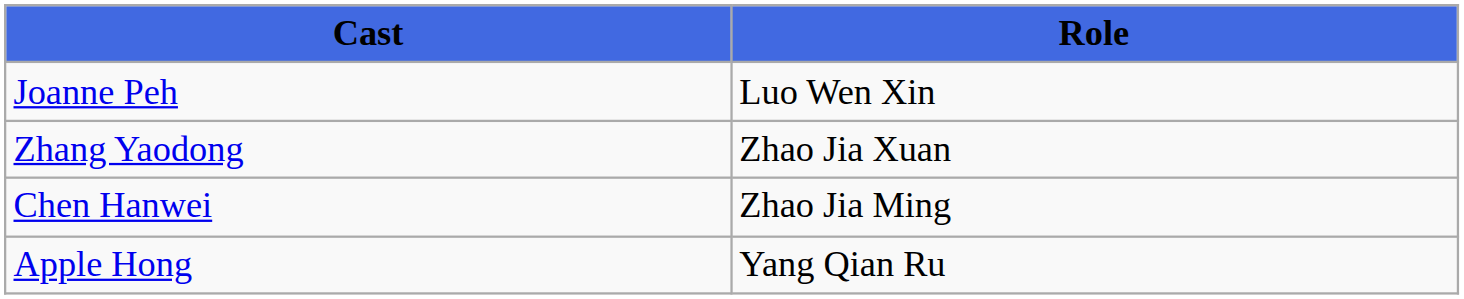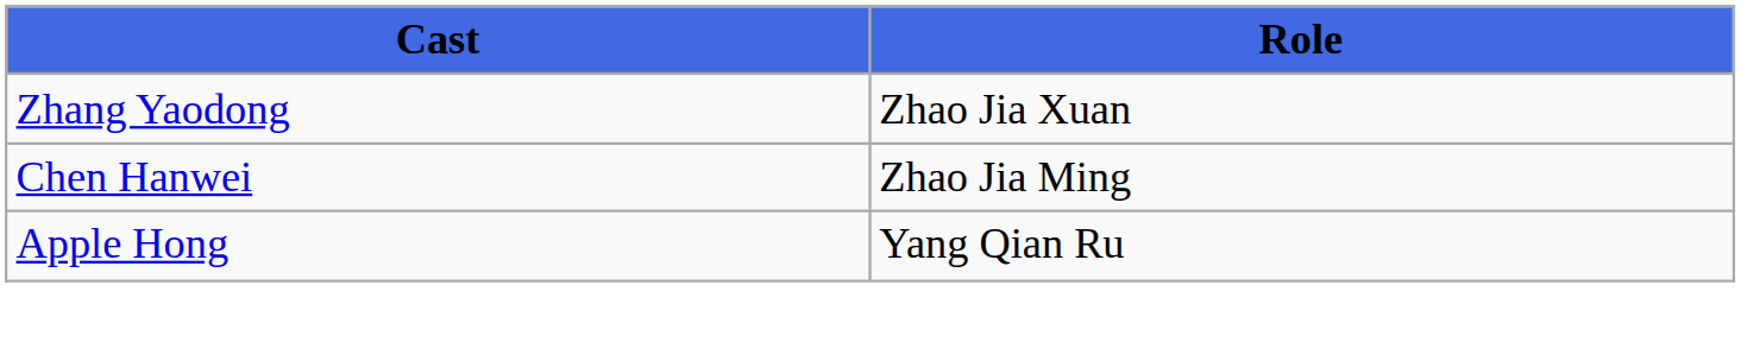 <table class="wikitable">
 <tr>
 <th style="background:RoyalBlue; width:17%">Cast</th>
 <th style="background:RoyalBlue; width:17%">Role</th>
-</tr>
-<tr>
-<td><a href='#'>Joanne Peh</a></td>
-<td>Luo Wen Xin</td>
 </tr>
 <tr>
 <td><a href='#'>Zhang Yaodong</a></td>
 <td>Zhao Jia Xuan</td>
 </tr>
 <tr>
 <td><a href='#'>Chen Hanwei</a></td>
 <td>Zhao Jia Ming</td>
 </tr>
 <tr>
 <td><a href='#'>Apple Hong</a></td>
 <td>Yang Qian Ru</td>
 </tr>
 </table>
